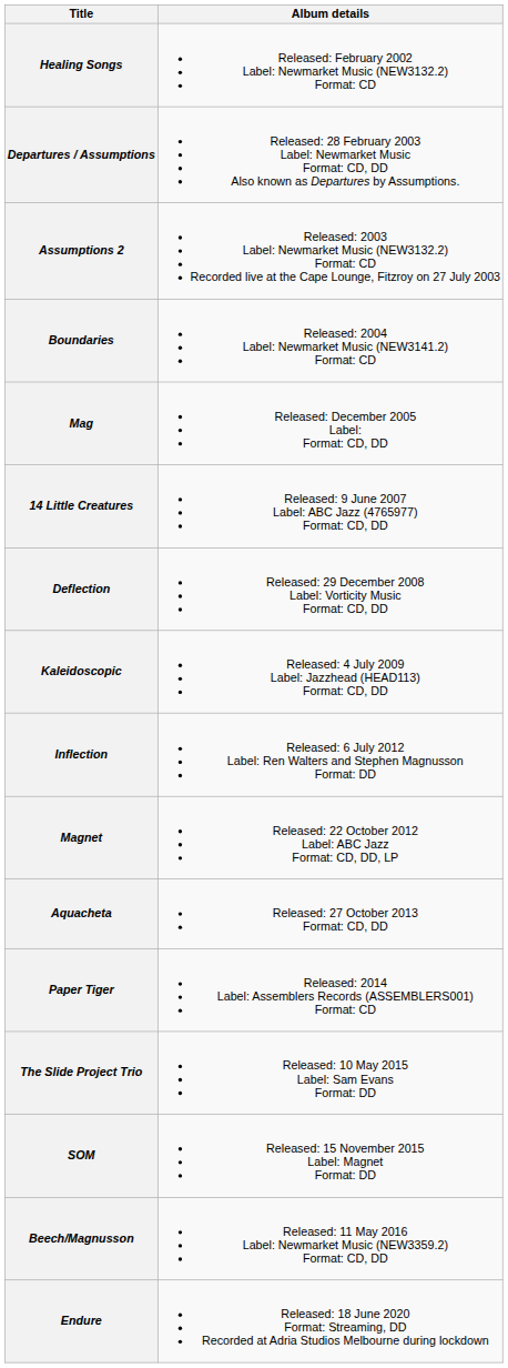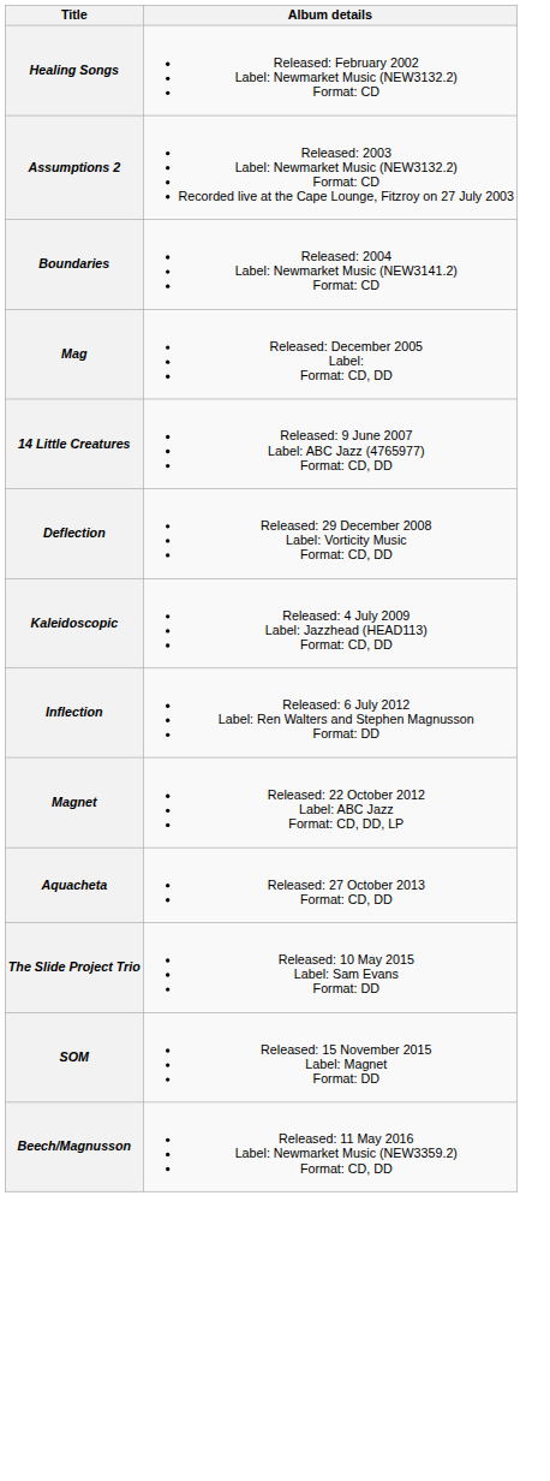 <table class="wikitable plainrowheaders" style="text-align:center;">
 <tr>
 <th>Title</th>
 <th>Album details</th>
 </tr>
 <tr>
 <th scope="row"><em>Healing Songs</em> <br> </th>
 <td><br><ul><li>Released: February 2002</li><li>Label: Newmarket Music (NEW3132.2)</li><li>Format: CD</li></ul></td>
-</tr>
-<tr>
-<th scope="row"><em>Departures / Assumptions</em> <br> </th>
-<td><br><ul><li>Released: 28 February 2003</li><li>Label: Newmarket Music</li><li>Format: CD, DD</li><li>Also known as <em>Departures</em> by Assumptions.</li></ul></td>
 </tr>
 <tr>
 <th scope="row"><em>Assumptions 2</em> <br> </th>
 <td><br><ul><li>Released: 2003</li><li>Label: Newmarket Music (NEW3132.2)</li><li>Format: CD</li><li>Recorded live at the Cape Lounge, Fitzroy on 27 July 2003</li></ul></td>
 </tr>
 <tr>
 <th scope="row"><em>Boundaries</em> <br> </th>
 <td><br><ul><li>Released: 2004</li><li>Label: Newmarket Music (NEW3141.2)</li><li>Format: CD</li></ul></td>
 </tr>
 <tr>
 <th scope="row"><em>Mag</em></th>
 <td><br><ul><li>Released: December 2005</li><li>Label:</li><li>Format: CD, DD</li></ul></td>
 </tr>
 <tr>
 <th scope="row"><em>14 Little Creatures</em></th>
 <td><br><ul><li>Released: 9 June 2007 </li><li>Label: ABC Jazz (4765977)</li><li>Format: CD, DD</li></ul></td>
 </tr>
 <tr>
 <th scope="row"><em>Deflection</em> <br> </th>
 <td><br><ul><li>Released: 29 December 2008</li><li>Label: Vorticity Music</li><li>Format: CD, DD</li></ul></td>
 </tr>
 <tr>
 <th scope="row"><em>Kaleidoscopic</em> <br> </th>
 <td><br><ul><li>Released: 4 July 2009</li><li>Label: Jazzhead (HEAD113)</li><li>Format: CD, DD</li></ul></td>
 </tr>
 <tr>
 <th scope="row"><em>Inflection</em> <br> </th>
 <td><br><ul><li>Released: 6 July 2012</li><li>Label: Ren Walters and Stephen Magnusson</li><li>Format: DD</li></ul></td>
 </tr>
 <tr>
 <th scope="row"><em>Magnet</em> <br> </th>
 <td><br><ul><li>Released: 22 October 2012</li><li>Label: ABC Jazz</li><li>Format: CD, DD, LP</li></ul></td>
 </tr>
 <tr>
 <th scope="row"><em>Aquacheta</em> <br> </th>
 <td><br><ul><li>Released: 27 October 2013</li><li>Format: CD, DD</li></ul></td>
 </tr>
 <tr>
-<th scope="row"><em>Paper Tiger</em> <br> </th>
-<td><br><ul><li>Released: 2014</li><li>Label: Assemblers Records (ASSEMBLERS001)</li><li>Format: CD</li></ul></td>
-</tr>
-<tr>
 <th scope="row"><em>The Slide Project Trio</em> <br> </th>
 <td><br><ul><li>Released: 10 May 2015</li><li>Label: Sam Evans</li><li>Format: DD</li></ul></td>
 </tr>
 <tr>
 <th scope="row"><em>SOM</em> <br> </th>
 <td><br><ul><li>Released: 15 November 2015</li><li>Label: Magnet</li><li>Format: DD</li></ul></td>
 </tr>
 <tr>
 <th scope="row"><em>Beech/Magnusson</em> <br> </th>
 <td><br><ul><li>Released: 11 May 2016</li><li>Label: Newmarket Music (NEW3359.2)</li><li>Format: CD, DD</li></ul></td>
 </tr>
-<tr>
-<th scope="row"><em>Endure</em> <br> </th>
-<td><br><ul><li>Released: 18 June 2020</li><li>Format: Streaming, DD</li><li>Recorded at Adria Studios Melbourne during lockdown</li></ul></td>
-</tr>
 </table>
